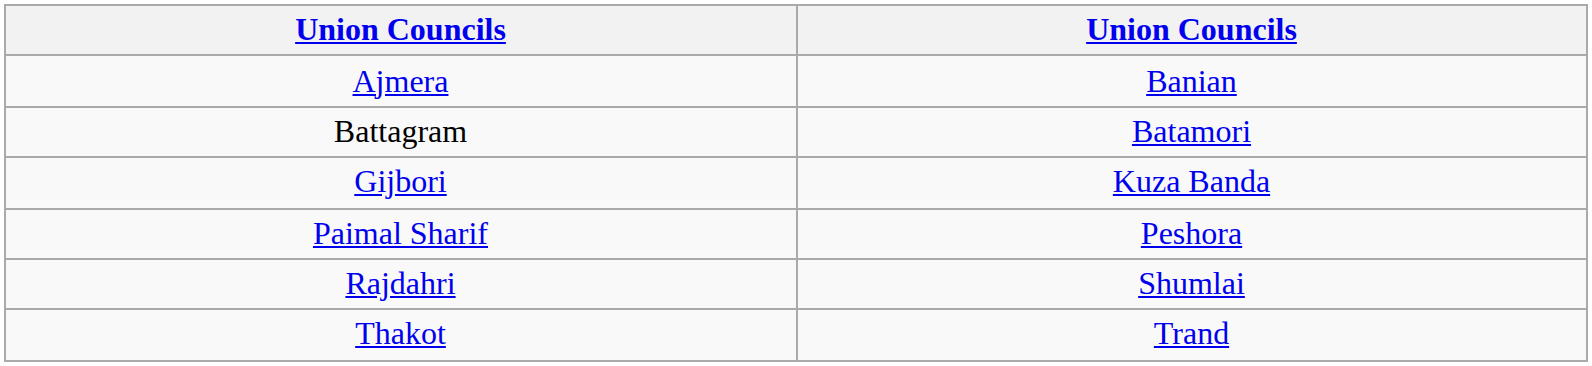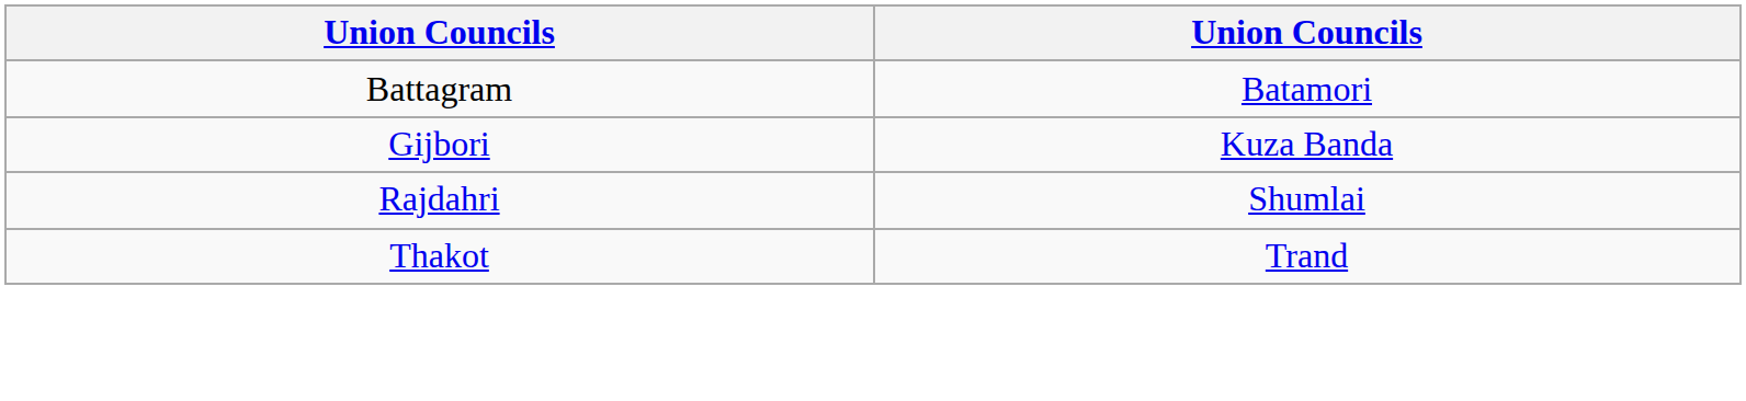 <table class="wikitable" style="text-align:center; width:50%; margin:auto">
 <tr>
 <th colspan=><a href='#'>Union Councils</a></th>
 <th colspan=><a href='#'>Union Councils</a></th>
-</tr>
-<tr>
-<td><a href='#'>Ajmera</a></td>
-<td><a href='#'>Banian</a></td>
 </tr>
 <tr>
 <td>Battagram</td>
 <td><a href='#'>Batamori</a></td>
 </tr>
 <tr>
 <td><a href='#'>Gijbori</a></td>
 <td><a href='#'>Kuza Banda</a></td>
 </tr>
 <tr>
-<td><a href='#'>Paimal Sharif</a></td>
-<td><a href='#'>Peshora</a></td>
-</tr>
-<tr>
 <td><a href='#'>Rajdahri</a></td>
 <td><a href='#'>Shumlai</a></td>
 </tr>
 <tr>
 <td><a href='#'>Thakot</a></td>
 <td><a href='#'>Trand</a></td>
 </tr>
 </table>
